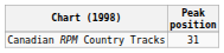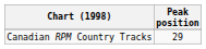 <table class="wikitable sortable">
 <tr>
 <th align="left">Chart (1998)</th>
 <th align="center">Peak<br>position</th>
 </tr>
 <tr>
 </tr>
 <tr>
 <td align="left">Canadian <em>RPM</em> Country Tracks</td>
-<td align="center">31</td>
+<td align="center">29</td>
 </tr>
 </table>
